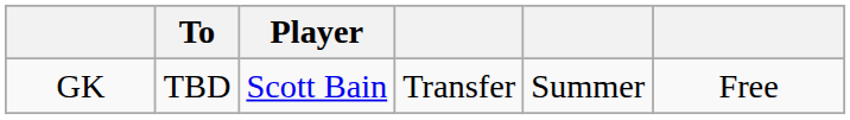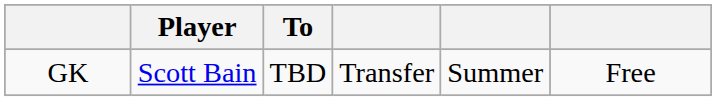 <table class="wikitable sortable" style="text-align:center;">
 <tr>
 <th style="width:64px;"></th>
+<th>Player</th>
 <th>To</th>
-<th>Player</th>
 <th></th>
 <th></th>
 <th style="width:84px;"></th>
 </tr>
 <tr>
 <td>GK</td>
+<td align="left"> <a href='#'>Scott Bain</a></td>
 <td style="text-align:left">TBD</td>
-<td align="left"> <a href='#'>Scott Bain</a></td>
 <td>Transfer</td>
 <td>Summer</td>
 <td>Free</td>
 </tr>
 </table>
